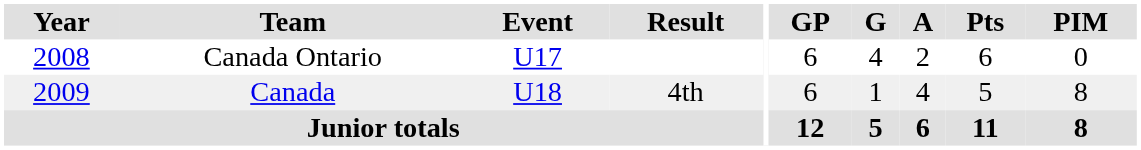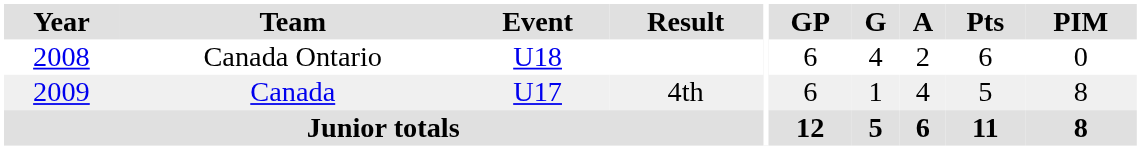 <table border="0" cellpadding="1" cellspacing="0" ID="Table3" style="text-align:center; width:40em">
 <tr ALIGN="center" bgcolor="#e0e0e0">
 <th>Year</th>
 <th>Team</th>
 <th>Event</th>
 <th>Result</th>
 <th rowspan="99" bgcolor="#ffffff"></th>
 <th>GP</th>
 <th>G</th>
 <th>A</th>
 <th>Pts</th>
 <th>PIM</th>
 </tr>
 <tr>
 <td><a href='#'>2008</a></td>
 <td>Canada Ontario</td>
-<td><a href='#'>U17</a></td>
+<td><a href='#'>U18</a></td>
 <td></td>
 <td>6</td>
 <td>4</td>
 <td>2</td>
 <td>6</td>
 <td>0</td>
 </tr>
 <tr bgcolor="#f0f0f0">
 <td><a href='#'>2009</a></td>
 <td><a href='#'>Canada</a></td>
-<td><a href='#'>U18</a></td>
+<td><a href='#'>U17</a></td>
 <td>4th</td>
 <td>6</td>
 <td>1</td>
 <td>4</td>
 <td>5</td>
 <td>8</td>
 </tr>
 <tr bgcolor="#e0e0e0">
 <th colspan=4>Junior totals</th>
 <th>12</th>
 <th>5</th>
 <th>6</th>
 <th>11</th>
 <th>8</th>
 </tr>
 </table>
